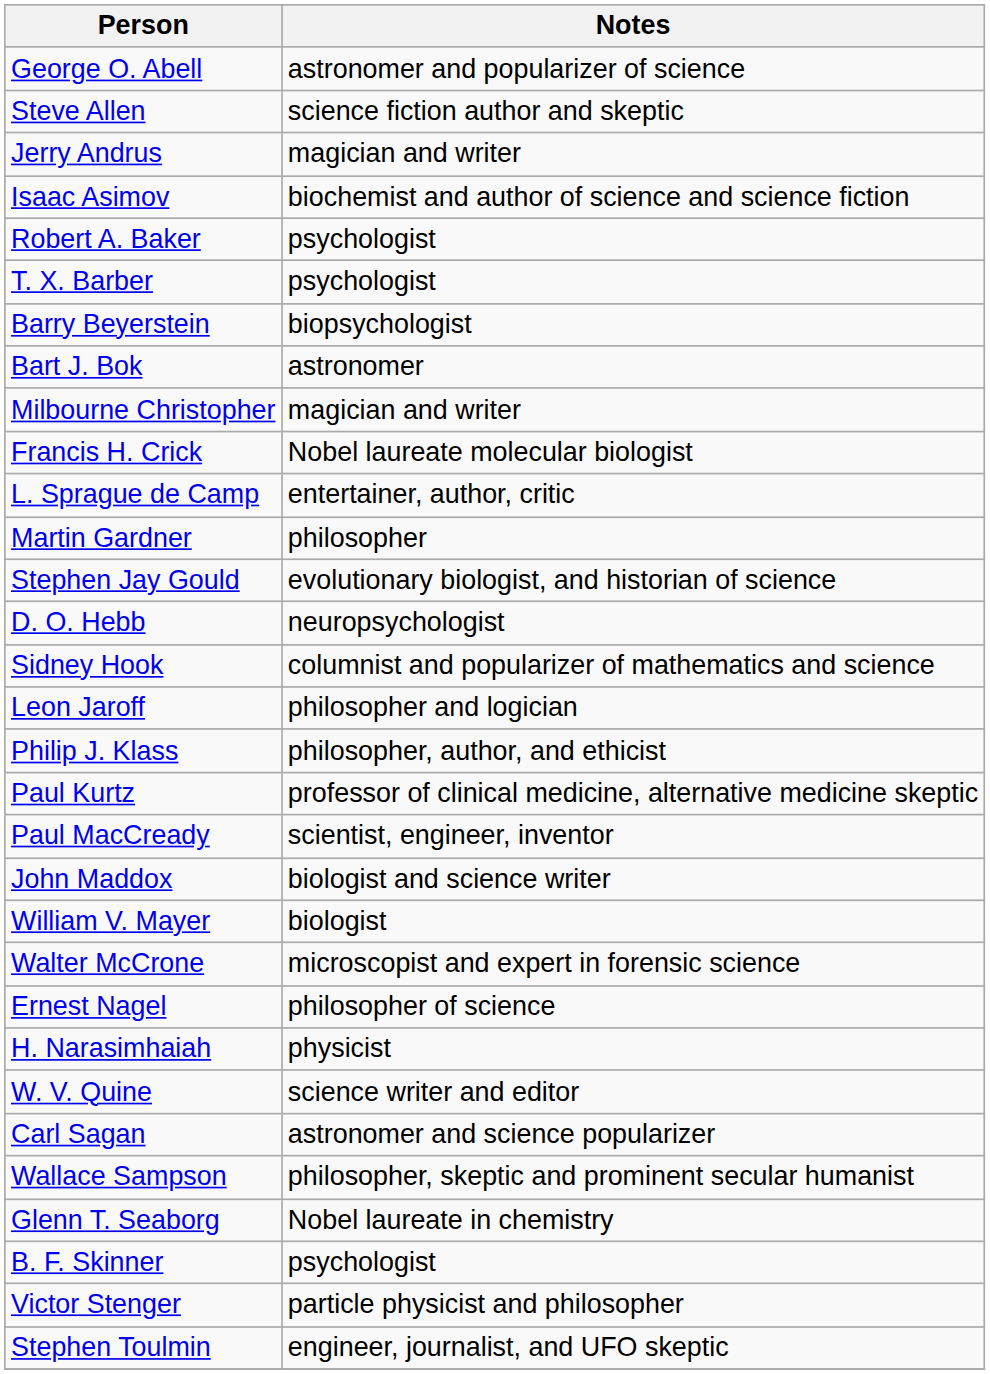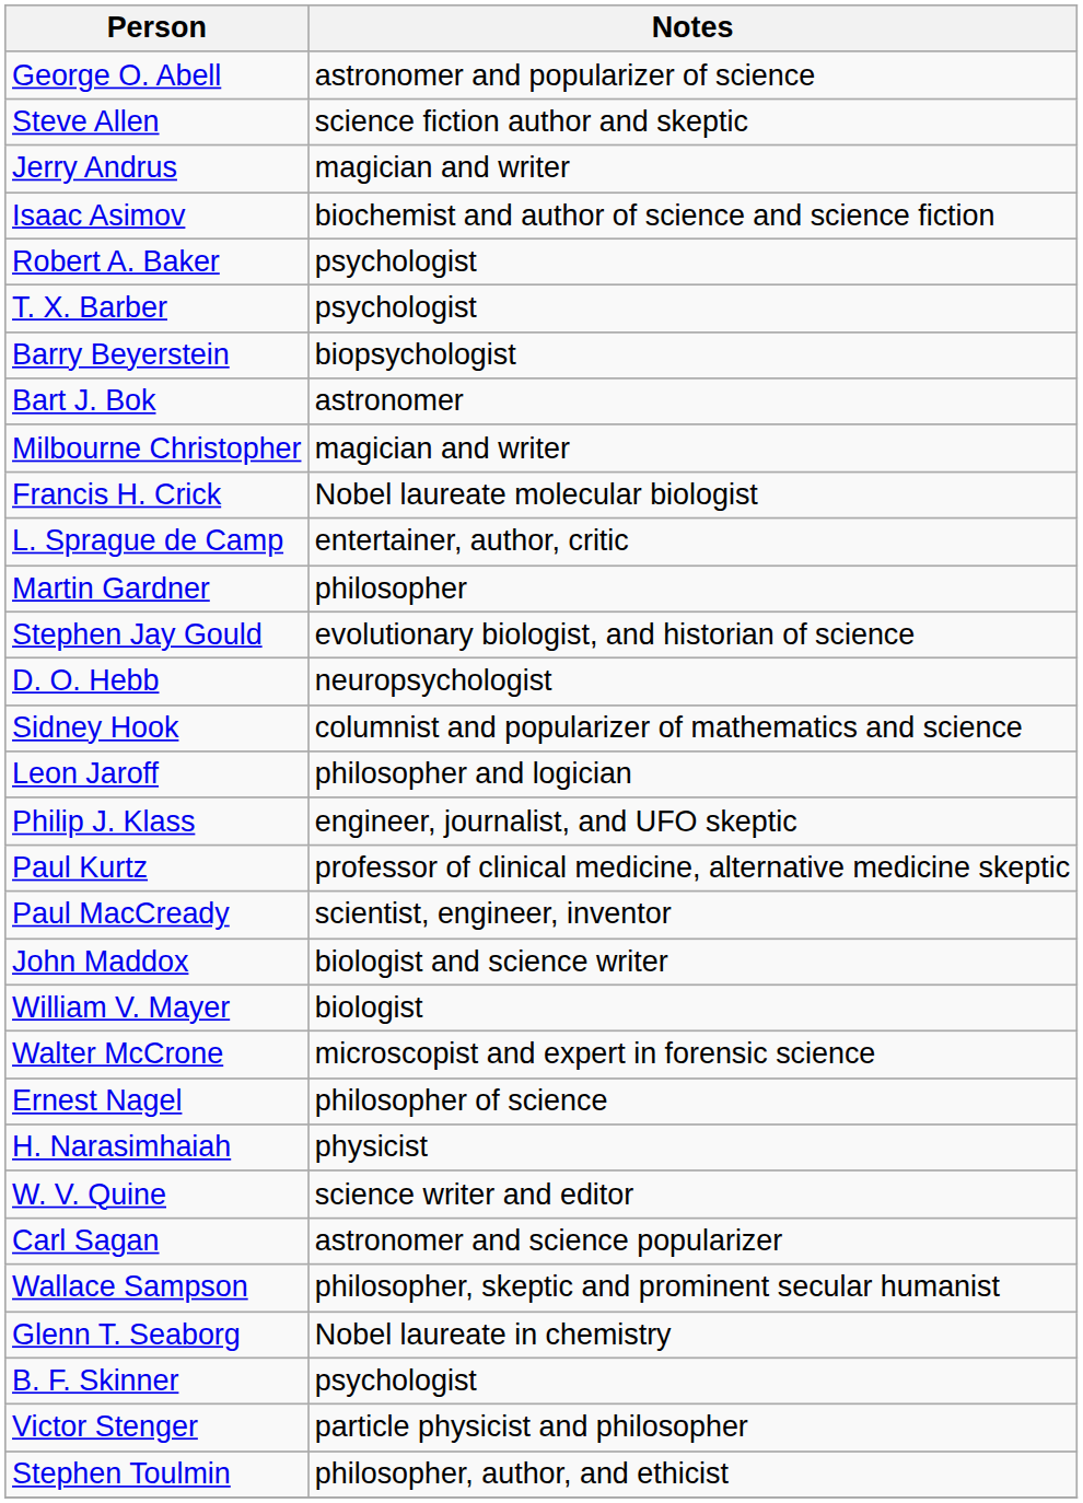 <table class="wikitable nowraplinks">
 <tr>
 <th>Person</th>
 <th>Notes</th>
 </tr>
 <tr>
 <td><a href='#'>George O. Abell</a></td>
 <td>astronomer and popularizer of science</td>
 </tr>
 <tr>
 <td><a href='#'>Steve Allen</a></td>
 <td>science fiction author and skeptic</td>
 </tr>
 <tr>
 <td><a href='#'>Jerry Andrus</a></td>
 <td>magician and writer</td>
 </tr>
 <tr>
 <td><a href='#'>Isaac Asimov</a></td>
 <td>biochemist and author of science and science fiction</td>
 </tr>
 <tr>
 <td><a href='#'>Robert A. Baker</a></td>
 <td>psychologist</td>
 </tr>
 <tr>
 <td><a href='#'>T. X. Barber</a></td>
 <td>psychologist</td>
 </tr>
 <tr>
 <td><a href='#'>Barry Beyerstein</a></td>
 <td>biopsychologist</td>
 </tr>
 <tr>
 <td><a href='#'>Bart J. Bok</a></td>
 <td>astronomer</td>
 </tr>
 <tr>
 <td><a href='#'>Milbourne Christopher</a></td>
 <td>magician and writer</td>
 </tr>
 <tr>
 <td><a href='#'>Francis H. Crick</a></td>
 <td>Nobel laureate molecular biologist</td>
 </tr>
 <tr>
 <td><a href='#'>L. Sprague de Camp</a></td>
 <td>entertainer, author, critic</td>
 </tr>
 <tr>
 <td><a href='#'>Martin Gardner</a></td>
 <td>philosopher</td>
 </tr>
 <tr>
 <td><a href='#'>Stephen Jay Gould</a></td>
 <td>evolutionary biologist, and historian of science</td>
 </tr>
 <tr>
 <td><a href='#'>D. O. Hebb</a></td>
 <td>neuropsychologist</td>
 </tr>
 <tr>
 <td><a href='#'>Sidney Hook</a></td>
 <td>columnist and popularizer of mathematics and science</td>
 </tr>
 <tr>
 <td><a href='#'>Leon Jaroff</a></td>
 <td>philosopher and logician</td>
 </tr>
 <tr>
 <td><a href='#'>Philip J. Klass</a></td>
-<td>philosopher, author, and ethicist</td>
+<td>engineer, journalist, and UFO skeptic</td>
 </tr>
 <tr>
 <td><a href='#'>Paul Kurtz</a></td>
 <td>professor of clinical medicine, alternative medicine skeptic</td>
 </tr>
 <tr>
 <td><a href='#'>Paul MacCready</a></td>
 <td>scientist, engineer, inventor</td>
 </tr>
 <tr>
 <td><a href='#'>John Maddox</a></td>
 <td>biologist and science writer</td>
 </tr>
 <tr>
 <td><a href='#'>William V. Mayer</a></td>
 <td>biologist</td>
 </tr>
 <tr>
 <td><a href='#'>Walter McCrone</a></td>
 <td>microscopist and expert in forensic science</td>
 </tr>
 <tr>
 <td><a href='#'>Ernest Nagel</a></td>
 <td>philosopher of science</td>
 </tr>
 <tr>
 <td><a href='#'>H. Narasimhaiah</a></td>
 <td>physicist</td>
 </tr>
 <tr>
 <td><a href='#'>W. V. Quine</a></td>
 <td>science writer and editor</td>
 </tr>
 <tr>
 <td><a href='#'>Carl Sagan</a></td>
 <td>astronomer and science popularizer</td>
 </tr>
 <tr>
 <td><a href='#'>Wallace Sampson</a></td>
 <td>philosopher, skeptic and prominent secular humanist</td>
 </tr>
 <tr>
 <td><a href='#'>Glenn T. Seaborg</a></td>
 <td>Nobel laureate in chemistry</td>
 </tr>
 <tr>
 <td><a href='#'>B. F. Skinner</a></td>
 <td>psychologist</td>
 </tr>
 <tr>
 <td><a href='#'>Victor Stenger</a></td>
 <td>particle physicist and philosopher</td>
 </tr>
 <tr>
 <td><a href='#'>Stephen Toulmin</a></td>
-<td>engineer, journalist, and UFO skeptic</td>
+<td>philosopher, author, and ethicist</td>
 </tr>
 <tr>
 </tr>
 </table>
